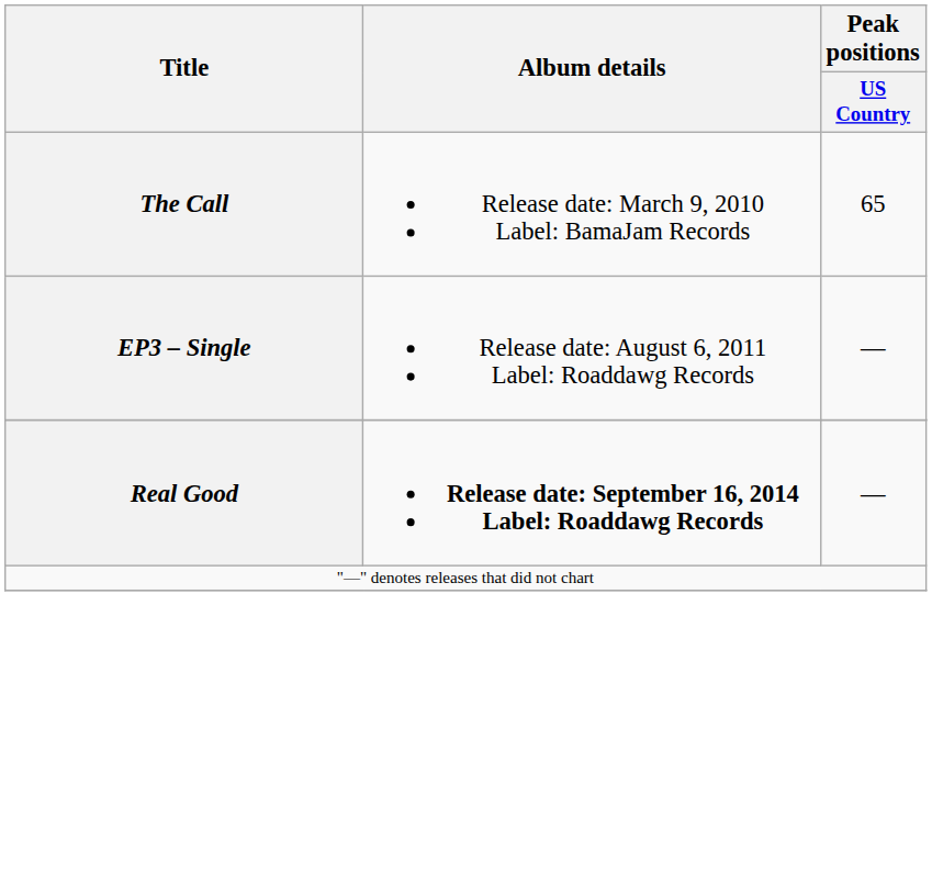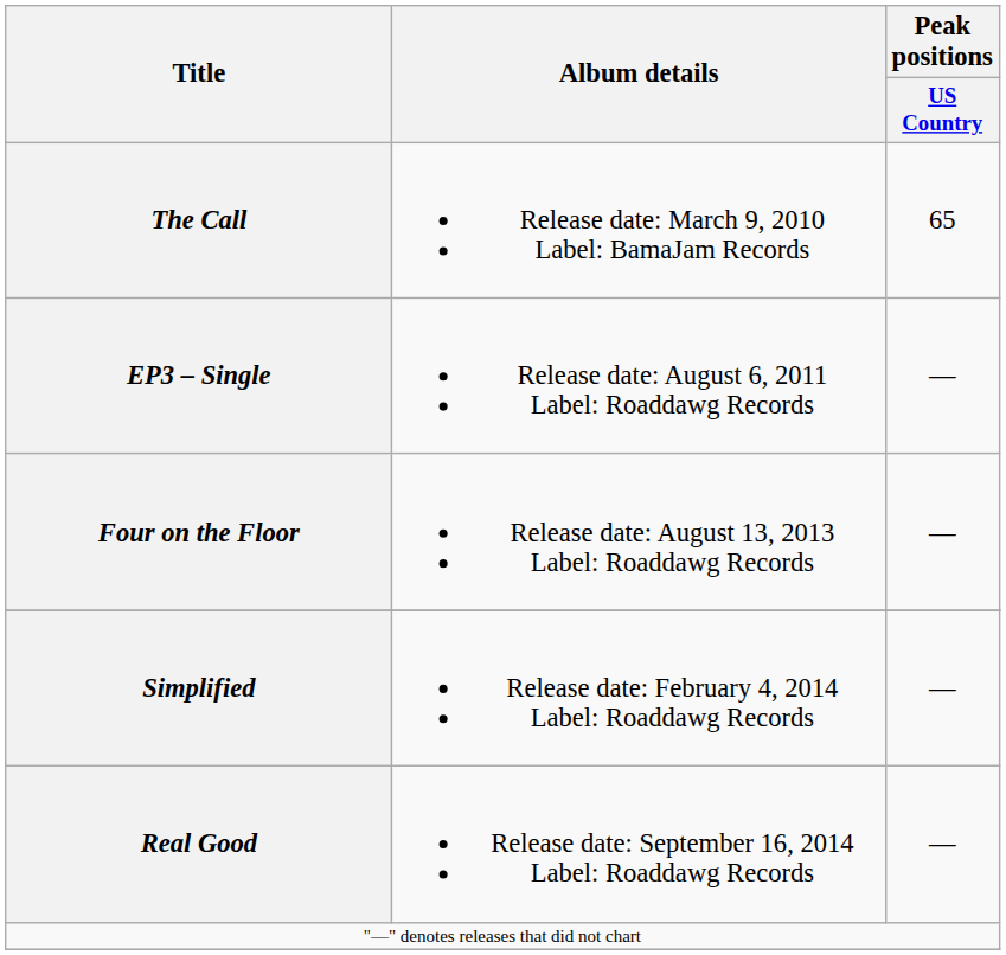 <table class="wikitable plainrowheaders" style="text-align:center;">
 <tr>
 <th rowspan="2" style="width:14em;">Title</th>
 <th rowspan="2" style="width:18em;">Album details</th>
 <th colspan="1">Peak positions</th>
 </tr>
 <tr style="font-size:smaller;">
 <th width="60"><a href='#'>US Country</a><br></th>
 </tr>
 <tr>
 <th scope="row"><em>The Call</em></th>
 <td><br><ul><li>Release date: March 9, 2010</li><li>Label: BamaJam Records</li></ul></td>
 <td>65</td>
 </tr>
 <tr>
 <th scope="row"><em>EP3 – Single</em></th>
 <td><br><ul><li>Release date: August 6, 2011</li><li>Label: Roaddawg Records</li></ul></td>
 <td>—</td>
 </tr>
 <tr>
+<th scope="row"><em>Four on the Floor</em></th>
+<td><br><ul><li>Release date: August 13, 2013</li><li>Label: Roaddawg Records</li></ul></td>
+<td>—</td>
+</tr>
+<tr>
+</tr>
+<tr>
+<th scope="row"><em>Simplified</em></th>
+<td><br><ul><li>Release date: February 4, 2014</li><li>Label: Roaddawg Records</li></ul></td>
+<td>—</td>
 </tr>
 <tr>
 <th scope="row"><em>Real Good</em></th>
-<td><strong><br><ul><li>Release date: September 16, 2014</li><li>Label: Roaddawg Records</li></ul></strong></td>
+<td><br><ul><li>Release date: September 16, 2014</li><li>Label: Roaddawg Records</li></ul></td>
 <td>—</td>
 </tr>
 <tr>
 <td colspan="3" style="font-size:8pt">"—" denotes releases that did not chart</td>
 </tr>
 <tr>
 </tr>
 </table>
